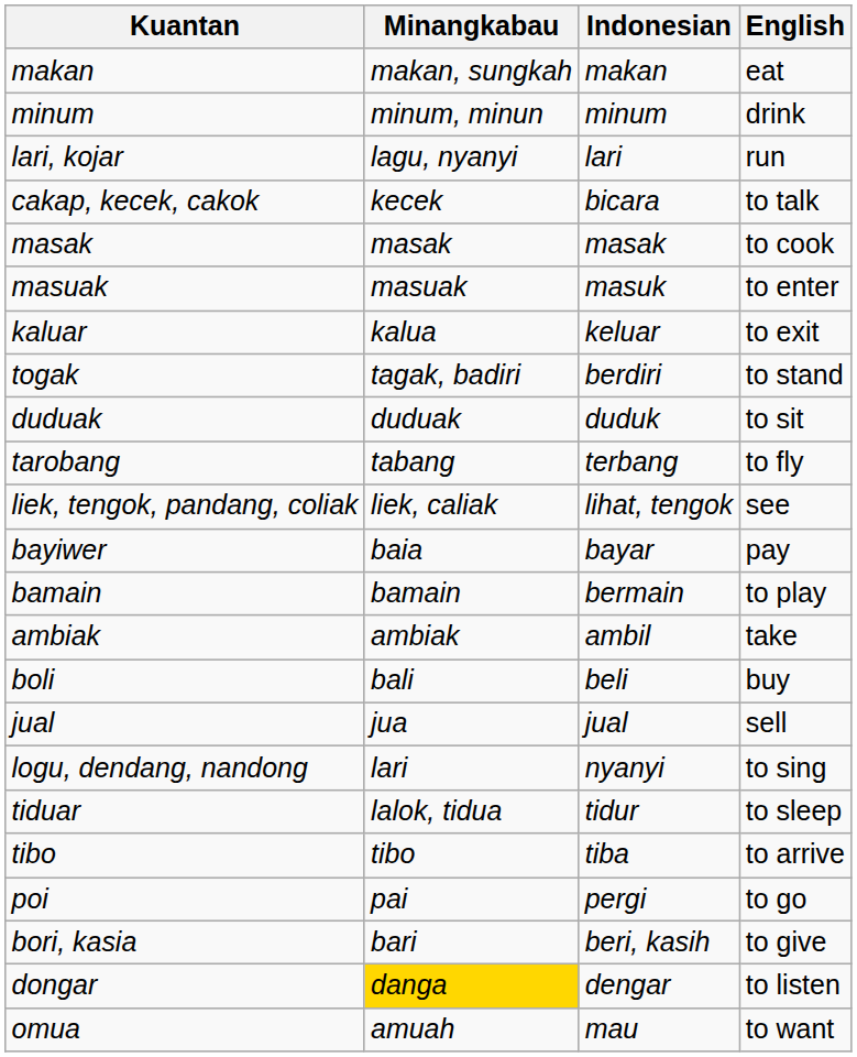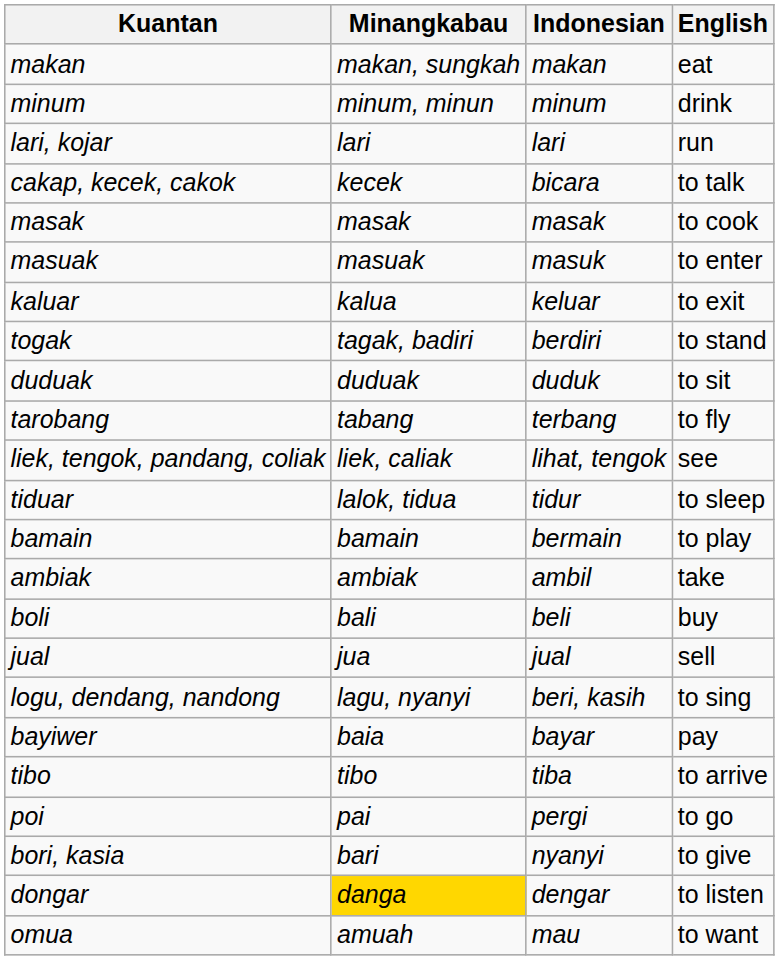 <table class="wikitable">
 <tr>
 <th>Kuantan</th>
 <th>Minangkabau</th>
 <th>Indonesian</th>
 <th>English</th>
 </tr>
 <tr>
 <td><em>makan</em></td>
 <td><em>makan, sungkah</em></td>
 <td><em>makan</em></td>
 <td>eat</td>
 </tr>
 <tr>
 <td><em>minum</em></td>
 <td><em>minum, minun</em></td>
 <td><em>minum</em></td>
 <td>drink</td>
 </tr>
 <tr>
 <td><em>lari, kojar</em></td>
-<td><em>lagu, nyanyi</em></td>
+<td><em>lari</em></td>
 <td><em>lari</em></td>
 <td>run</td>
 </tr>
 <tr>
 <td><em>cakap, kecek, cakok</em></td>
 <td><em>kecek</em></td>
 <td><em>bicara</em></td>
 <td>to talk</td>
 </tr>
 <tr>
 <td><em>masak</em></td>
 <td><em>masak</em></td>
 <td><em>masak</em></td>
 <td>to cook</td>
 </tr>
 <tr>
 <td><em>masuak</em></td>
 <td><em>masuak</em></td>
 <td><em>masuk</em></td>
 <td>to enter</td>
 </tr>
 <tr>
 <td><em>kaluar</em></td>
 <td><em>kalua</em></td>
 <td><em>keluar</em></td>
 <td>to exit</td>
 </tr>
 <tr>
 <td><em>togak</em></td>
 <td><em>tagak, badiri</em></td>
 <td><em>berdiri</em></td>
 <td>to stand</td>
 </tr>
 <tr>
 <td><em>duduak</em></td>
 <td><em>duduak</em></td>
 <td><em>duduk</em></td>
 <td>to sit</td>
 </tr>
 <tr>
 <td><em>tarobang</em></td>
 <td><em>tabang</em></td>
 <td><em>terbang</em></td>
 <td>to fly</td>
 </tr>
 <tr>
 <td><em>liek, tengok, pandang, coliak</em></td>
 <td><em>liek,</em> <em>caliak</em></td>
 <td><em>lihat, tengok</em></td>
 <td>see</td>
 </tr>
 <tr>
-<td><em>bayiwer</em></td>
-<td><em>baia</em></td>
-<td><em>bayar</em></td>
-<td>pay</td>
+<td><em>tiduar</em></td>
+<td><em>lalok, tidua</em></td>
+<td><em>tidur</em></td>
+<td>to sleep</td>
 </tr>
 <tr>
 <td><em>bamain</em></td>
 <td><em>bamain</em></td>
 <td><em>bermain</em></td>
 <td>to play</td>
 </tr>
 <tr>
 <td><em>ambiak</em></td>
 <td><em>ambiak</em></td>
 <td><em>ambil</em></td>
 <td>take</td>
 </tr>
 <tr>
 <td><em>boli</em></td>
 <td><em>bali</em></td>
 <td><em>beli</em></td>
 <td>buy</td>
 </tr>
 <tr>
 <td><em>jual</em></td>
 <td><em>jua</em></td>
 <td><em>jual</em></td>
 <td>sell</td>
 </tr>
 <tr>
 <td><em>logu, dendang, nandong</em></td>
-<td><em>lari</em></td>
-<td><em>nyanyi</em></td>
+<td><em>lagu, nyanyi</em></td>
+<td><em>beri, kasih</em></td>
 <td>to sing</td>
 </tr>
 <tr>
-<td><em>tiduar</em></td>
-<td><em>lalok, tidua</em></td>
-<td><em>tidur</em></td>
-<td>to sleep</td>
+<td><em>bayiwer</em></td>
+<td><em>baia</em></td>
+<td><em>bayar</em></td>
+<td>pay</td>
 </tr>
 <tr>
 <td><em>tibo</em></td>
 <td><em>tibo</em></td>
 <td><em>tiba</em></td>
 <td>to arrive</td>
 </tr>
 <tr>
 <td><em>poi</em></td>
 <td><em>pai</em></td>
 <td><em>pergi</em></td>
 <td>to go</td>
 </tr>
 <tr>
 <td><em>bori, kasia</em></td>
 <td><em>bari</em></td>
-<td><em>beri, kasih</em></td>
+<td><em>nyanyi</em></td>
 <td>to give</td>
 </tr>
 <tr>
 <td><em>dongar</em></td>
 <td style="background: gold;"><em>danga</em></td>
 <td><em>dengar</em></td>
 <td>to listen</td>
 </tr>
 <tr>
 <td><em>omua</em></td>
 <td><em>amuah</em></td>
 <td><em>mau</em></td>
 <td>to want</td>
 </tr>
 </table>
